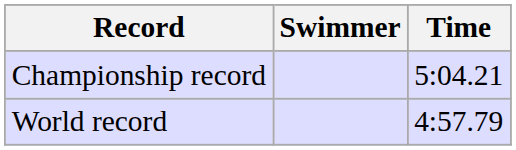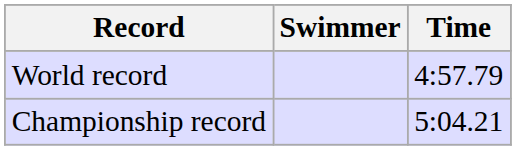 <table class="wikitable">
 <tr>
 <th>Record</th>
 <th>Swimmer</th>
 <th>Time</th>
 </tr>
 <tr bgcolor=ddddff>
+<td>World record</td>
+<td></td>
+<td>4:57.79</td>
+</tr>
+<tr bgcolor=ddddff>
 <td>Championship record</td>
 <td></td>
 <td>5:04.21</td>
 </tr>
-<tr bgcolor=ddddff>
-<td>World record</td>
-<td></td>
-<td>4:57.79</td>
-</tr>
 </table>
